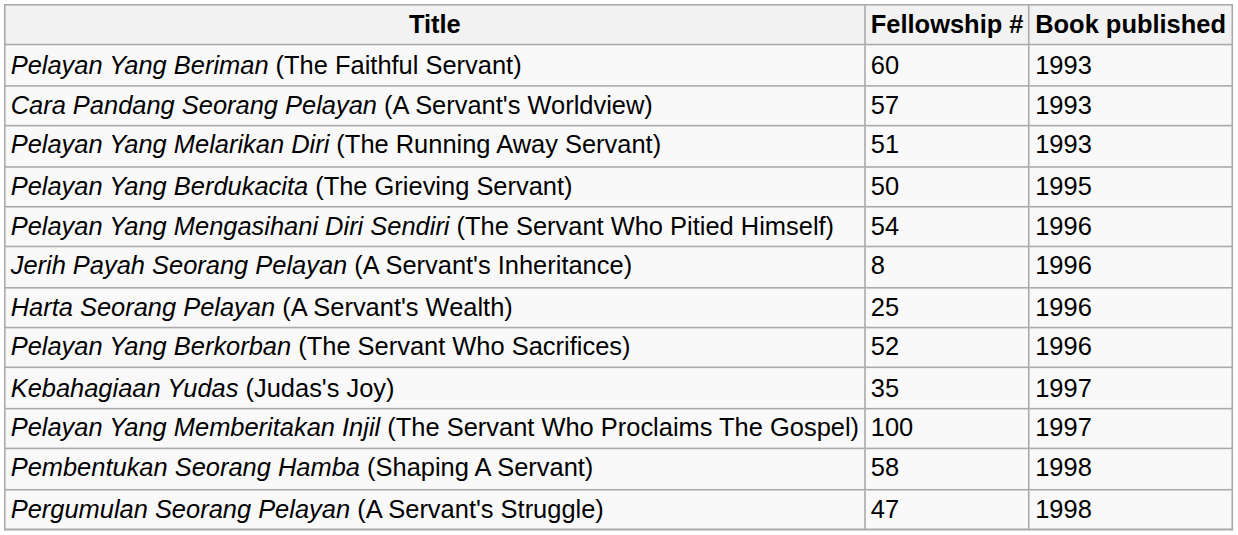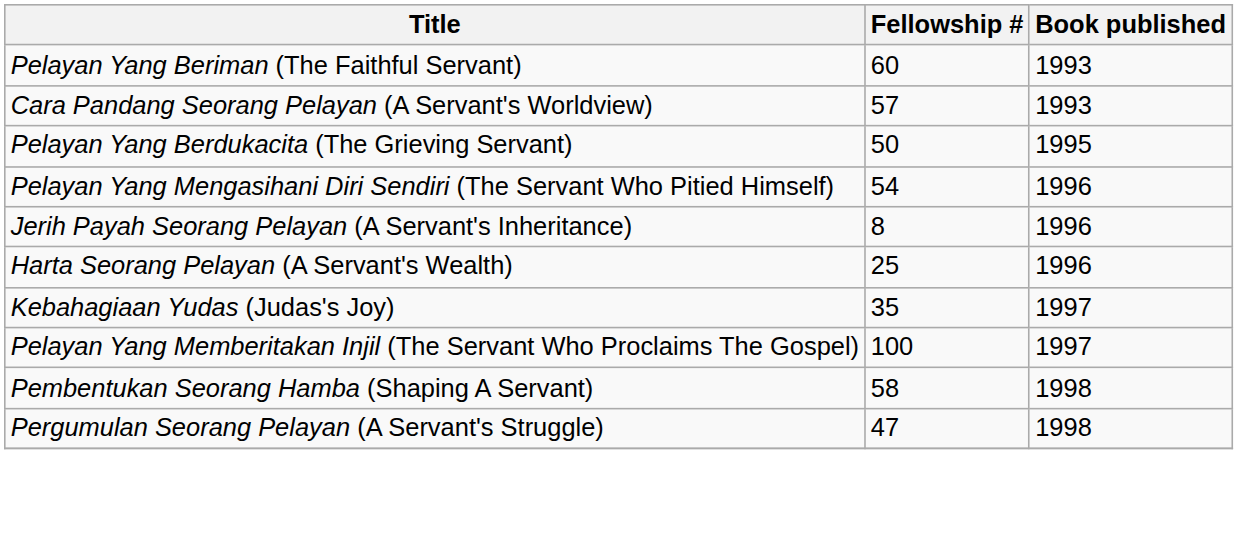 <table class="wikitable sortable">
 <tr>
 <th>Title</th>
 <th>Fellowship #</th>
 <th>Book published</th>
 </tr>
 <tr>
 <td><em>Pelayan Yang Beriman</em> (The Faithful Servant)</td>
 <td>60</td>
 <td>1993</td>
 </tr>
 <tr>
 <td><em>Cara Pandang Seorang Pelayan</em> (A Servant's Worldview)</td>
 <td>57</td>
-<td>1993</td>
-</tr>
-<tr>
-<td><em>Pelayan Yang Melarikan Diri</em> (The Running Away Servant)</td>
-<td>51</td>
 <td>1993</td>
 </tr>
 <tr>
 <td><em>Pelayan Yang Berdukacita</em> (The Grieving Servant)</td>
 <td>50</td>
 <td>1995</td>
 </tr>
 <tr>
 <td><em>Pelayan Yang Mengasihani Diri Sendiri</em> (The Servant Who Pitied Himself)</td>
 <td>54</td>
 <td>1996</td>
 </tr>
 <tr>
 <td><em>Jerih Payah Seorang Pelayan</em> (A Servant's Inheritance)</td>
 <td>8</td>
 <td>1996</td>
 </tr>
 <tr>
 <td><em>Harta Seorang Pelayan</em> (A Servant's Wealth)</td>
 <td>25</td>
-<td>1996</td>
-</tr>
-<tr>
-<td><em>Pelayan Yang Berkorban</em> (The Servant Who Sacrifices)</td>
-<td>52</td>
 <td>1996</td>
 </tr>
 <tr>
 <td><em>Kebahagiaan Yudas</em> (Judas's Joy)</td>
 <td>35</td>
 <td>1997</td>
 </tr>
 <tr>
 <td><em>Pelayan Yang Memberitakan Injil</em> (The Servant Who Proclaims The Gospel)</td>
 <td>100</td>
 <td>1997</td>
 </tr>
 <tr>
 <td><em>Pembentukan Seorang Hamba</em> (Shaping A Servant)</td>
 <td>58</td>
 <td>1998</td>
 </tr>
 <tr>
 <td><em>Pergumulan Seorang Pelayan</em> (A Servant's Struggle)</td>
 <td>47</td>
 <td>1998</td>
 </tr>
 <tr>
 </tr>
 </table>
